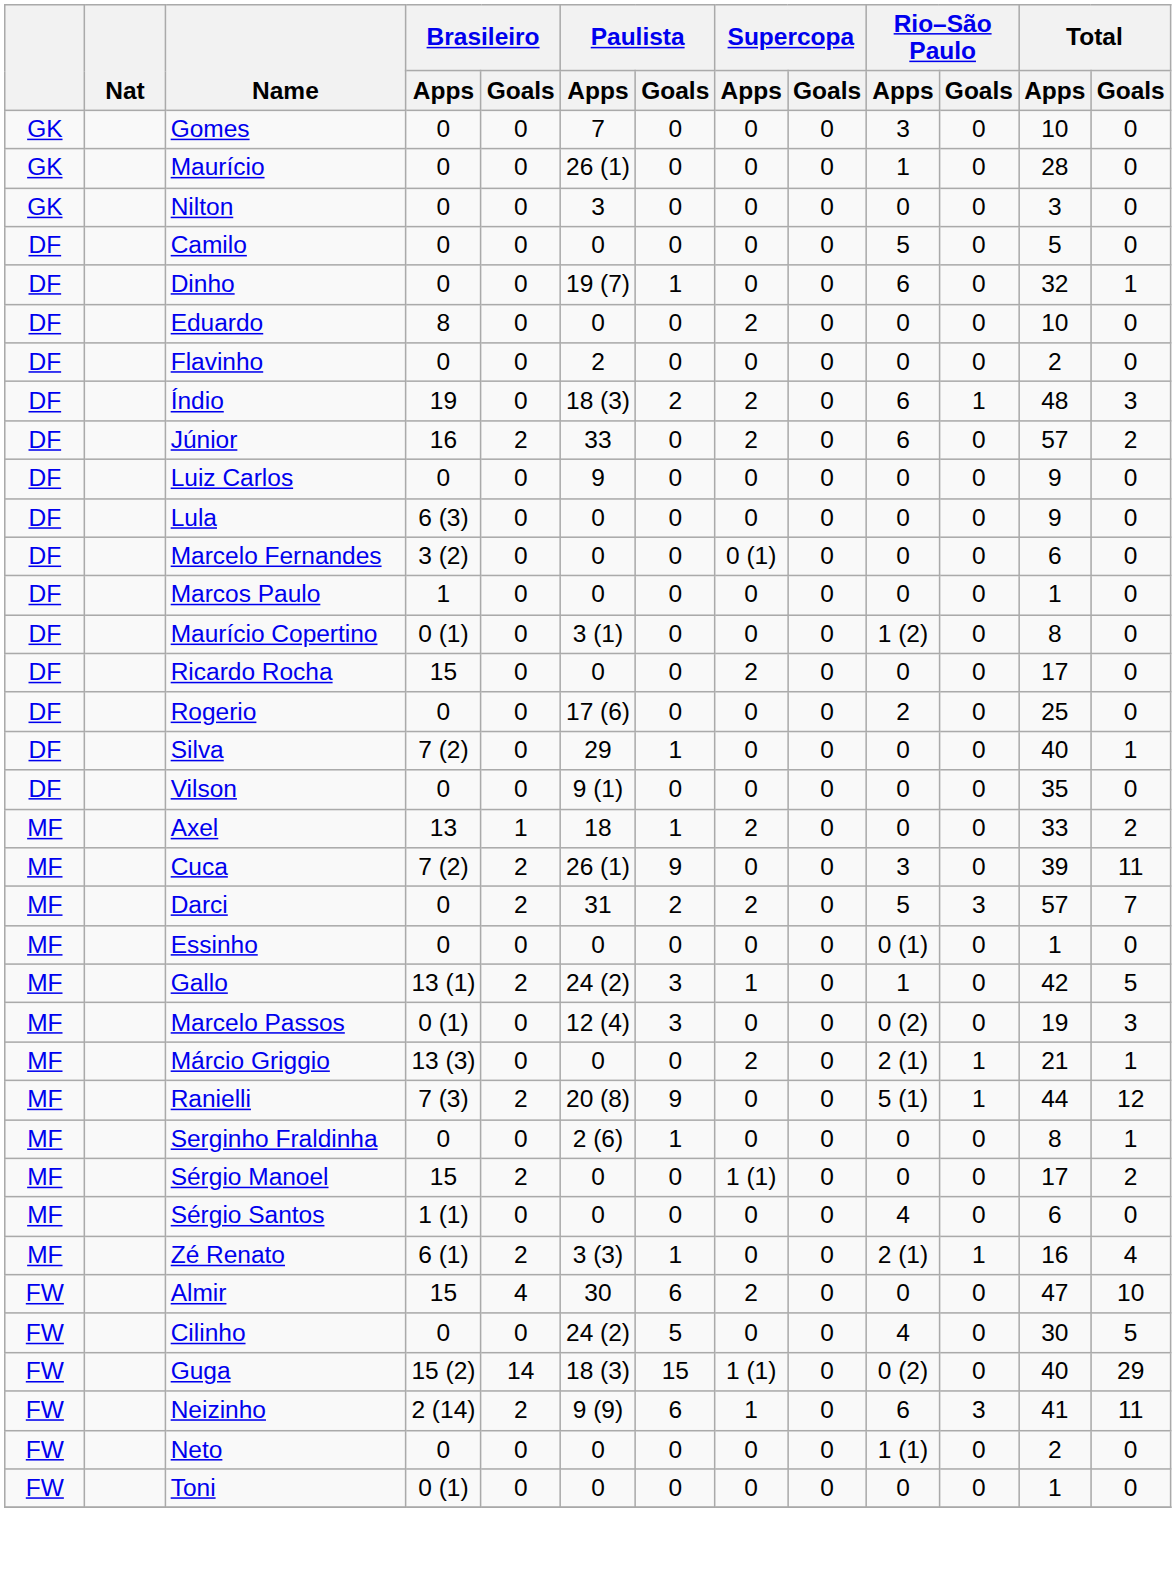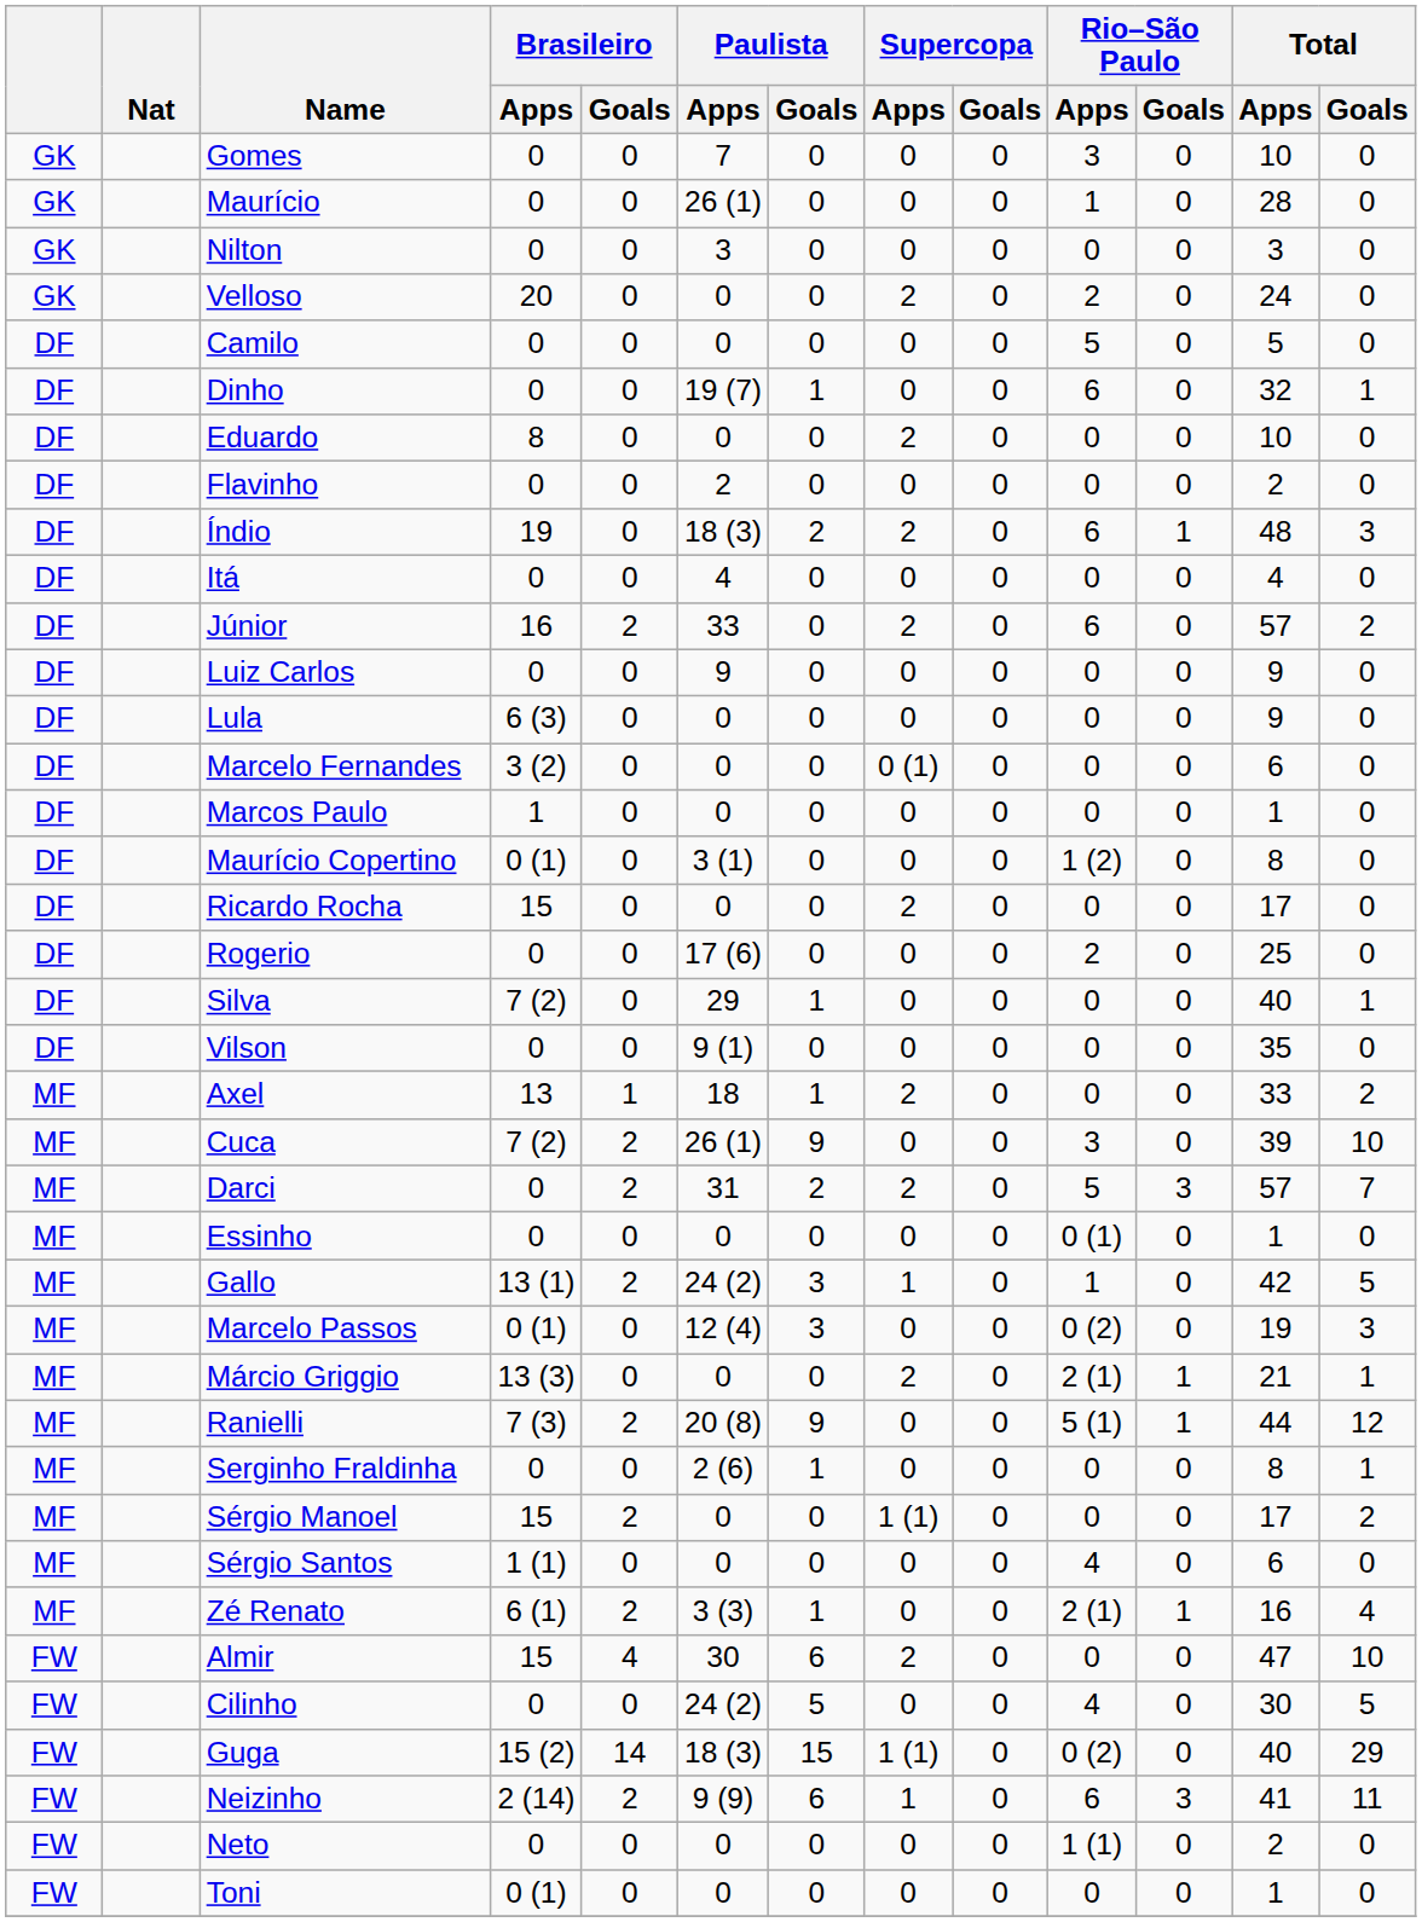 <table class="wikitable sortable" style="text-align:center;">
 <tr>
 <th rowspan="2" width="45" valign="bottom"></th>
 <th rowspan="2" width="45" valign="bottom">Nat</th>
 <th rowspan="2" width="150" valign="bottom">Name</th>
 <th colspan="2" width="85"><a href='#'>Brasileiro</a></th>
 <th colspan="2" width="85"><a href='#'>Paulista</a></th>
 <th colspan="2" width="85"><a href='#'>Supercopa</a></th>
 <th colspan="2" width="85"><a href='#'>Rio–São Paulo</a></th>
 <th colspan="2" width="85">Total</th>
 </tr>
 <tr>
 <th>Apps</th>
 <th>Goals</th>
 <th>Apps</th>
 <th>Goals</th>
 <th>Apps</th>
 <th>Goals</th>
 <th>Apps</th>
 <th>Goals</th>
 <th>Apps</th>
 <th>Goals</th>
 </tr>
 <tr>
 <td><a href='#'>GK</a></td>
 <td></td>
 <td align=left><a href='#'>Gomes</a></td>
 <td>0</td>
 <td>0</td>
 <td>7</td>
 <td>0</td>
 <td>0</td>
 <td>0</td>
 <td>3</td>
 <td>0</td>
 <td>10</td>
 <td>0</td>
 </tr>
 <tr>
 <td><a href='#'>GK</a></td>
 <td></td>
 <td align=left><a href='#'>Maurício</a></td>
 <td>0</td>
 <td>0</td>
 <td>26 (1)</td>
 <td>0</td>
 <td>0</td>
 <td>0</td>
 <td>1</td>
 <td>0</td>
 <td>28</td>
 <td>0</td>
 </tr>
 <tr>
 <td><a href='#'>GK</a></td>
 <td></td>
 <td align=left><a href='#'>Nilton</a></td>
 <td>0</td>
 <td>0</td>
 <td>3</td>
 <td>0</td>
 <td>0</td>
 <td>0</td>
 <td>0</td>
 <td>0</td>
 <td>3</td>
+<td>0</td>
+</tr>
+<tr>
+<td><a href='#'>GK</a></td>
+<td></td>
+<td align=left><a href='#'>Velloso</a></td>
+<td>20</td>
+<td>0</td>
+<td>0</td>
+<td>0</td>
+<td>2</td>
+<td>0</td>
+<td>2</td>
+<td>0</td>
+<td>24</td>
 <td>0</td>
 </tr>
 <tr>
 <td><a href='#'>DF</a></td>
 <td></td>
 <td align=left><a href='#'>Camilo</a></td>
 <td>0</td>
 <td>0</td>
 <td>0</td>
 <td>0</td>
 <td>0</td>
 <td>0</td>
 <td>5</td>
 <td>0</td>
 <td>5</td>
 <td>0</td>
 </tr>
 <tr>
 <td><a href='#'>DF</a></td>
 <td></td>
 <td align=left><a href='#'>Dinho</a></td>
 <td>0</td>
 <td>0</td>
 <td>19 (7)</td>
 <td>1</td>
 <td>0</td>
 <td>0</td>
 <td>6</td>
 <td>0</td>
 <td>32</td>
 <td>1</td>
 </tr>
 <tr>
 <td><a href='#'>DF</a></td>
 <td></td>
 <td align=left><a href='#'>Eduardo</a></td>
 <td>8</td>
 <td>0</td>
 <td>0</td>
 <td>0</td>
 <td>2</td>
 <td>0</td>
 <td>0</td>
 <td>0</td>
 <td>10</td>
 <td>0</td>
 </tr>
 <tr>
 <td><a href='#'>DF</a></td>
 <td></td>
 <td align=left><a href='#'>Flavinho</a></td>
 <td>0</td>
 <td>0</td>
 <td>2</td>
 <td>0</td>
 <td>0</td>
 <td>0</td>
 <td>0</td>
 <td>0</td>
 <td>2</td>
 <td>0</td>
 </tr>
 <tr>
 <td><a href='#'>DF</a></td>
 <td></td>
 <td align=left><a href='#'>Índio</a></td>
 <td>19</td>
 <td>0</td>
 <td>18 (3)</td>
 <td>2</td>
 <td>2</td>
 <td>0</td>
 <td>6</td>
 <td>1</td>
 <td>48</td>
 <td>3</td>
+</tr>
+<tr>
+<td><a href='#'>DF</a></td>
+<td></td>
+<td align=left><a href='#'>Itá</a></td>
+<td>0</td>
+<td>0</td>
+<td>4</td>
+<td>0</td>
+<td>0</td>
+<td>0</td>
+<td>0</td>
+<td>0</td>
+<td>4</td>
+<td>0</td>
 </tr>
 <tr>
 <td><a href='#'>DF</a></td>
 <td></td>
 <td align=left><a href='#'>Júnior</a></td>
 <td>16</td>
 <td>2</td>
 <td>33</td>
 <td>0</td>
 <td>2</td>
 <td>0</td>
 <td>6</td>
 <td>0</td>
 <td>57</td>
 <td>2</td>
 </tr>
 <tr>
 <td><a href='#'>DF</a></td>
 <td></td>
 <td align=left><a href='#'>Luiz Carlos</a></td>
 <td>0</td>
 <td>0</td>
 <td>9</td>
 <td>0</td>
 <td>0</td>
 <td>0</td>
 <td>0</td>
 <td>0</td>
 <td>9</td>
 <td>0</td>
 </tr>
 <tr>
 <td><a href='#'>DF</a></td>
 <td></td>
 <td align=left><a href='#'>Lula</a></td>
 <td>6 (3)</td>
 <td>0</td>
 <td>0</td>
 <td>0</td>
 <td>0</td>
 <td>0</td>
 <td>0</td>
 <td>0</td>
 <td>9</td>
 <td>0</td>
 </tr>
 <tr>
 <td><a href='#'>DF</a></td>
 <td></td>
 <td align=left><a href='#'>Marcelo Fernandes</a></td>
 <td>3 (2)</td>
 <td>0</td>
 <td>0</td>
 <td>0</td>
 <td>0 (1)</td>
 <td>0</td>
 <td>0</td>
 <td>0</td>
 <td>6</td>
 <td>0</td>
 </tr>
 <tr>
 <td><a href='#'>DF</a></td>
 <td></td>
 <td align=left><a href='#'>Marcos Paulo</a></td>
 <td>1</td>
 <td>0</td>
 <td>0</td>
 <td>0</td>
 <td>0</td>
 <td>0</td>
 <td>0</td>
 <td>0</td>
 <td>1</td>
 <td>0</td>
 </tr>
 <tr>
 <td><a href='#'>DF</a></td>
 <td></td>
 <td align=left><a href='#'>Maurício Copertino</a></td>
 <td>0 (1)</td>
 <td>0</td>
 <td>3 (1)</td>
 <td>0</td>
 <td>0</td>
 <td>0</td>
 <td>1 (2)</td>
 <td>0</td>
 <td>8</td>
 <td>0</td>
 </tr>
 <tr>
 <td><a href='#'>DF</a></td>
 <td></td>
 <td align=left><a href='#'>Ricardo Rocha</a></td>
 <td>15</td>
 <td>0</td>
 <td>0</td>
 <td>0</td>
 <td>2</td>
 <td>0</td>
 <td>0</td>
 <td>0</td>
 <td>17</td>
 <td>0</td>
 </tr>
 <tr>
 <td><a href='#'>DF</a></td>
 <td></td>
 <td align=left><a href='#'>Rogerio</a></td>
 <td>0</td>
 <td>0</td>
 <td>17 (6)</td>
 <td>0</td>
 <td>0</td>
 <td>0</td>
 <td>2</td>
 <td>0</td>
 <td>25</td>
 <td>0</td>
 </tr>
 <tr>
 <td><a href='#'>DF</a></td>
 <td></td>
 <td align=left><a href='#'>Silva</a></td>
 <td>7 (2)</td>
 <td>0</td>
 <td>29</td>
 <td>1</td>
 <td>0</td>
 <td>0</td>
 <td>0</td>
 <td>0</td>
 <td>40</td>
 <td>1</td>
 </tr>
 <tr>
 <td><a href='#'>DF</a></td>
 <td></td>
 <td align=left><a href='#'>Vilson</a></td>
 <td>0</td>
 <td>0</td>
 <td>9 (1)</td>
 <td>0</td>
 <td>0</td>
 <td>0</td>
 <td>0</td>
 <td>0</td>
 <td>35</td>
 <td>0</td>
 </tr>
 <tr>
 <td><a href='#'>MF</a></td>
 <td></td>
 <td align=left><a href='#'>Axel</a></td>
 <td>13</td>
 <td>1</td>
 <td>18</td>
 <td>1</td>
 <td>2</td>
 <td>0</td>
 <td>0</td>
 <td>0</td>
 <td>33</td>
 <td>2</td>
 </tr>
 <tr>
 <td><a href='#'>MF</a></td>
 <td></td>
 <td align=left><a href='#'>Cuca</a></td>
 <td>7 (2)</td>
 <td>2</td>
 <td>26 (1)</td>
 <td>9</td>
 <td>0</td>
 <td>0</td>
 <td>3</td>
 <td>0</td>
 <td>39</td>
-<td>11</td>
+<td>10</td>
 </tr>
 <tr>
 <td><a href='#'>MF</a></td>
 <td></td>
 <td align=left><a href='#'>Darci</a></td>
 <td>0</td>
 <td>2</td>
 <td>31</td>
 <td>2</td>
 <td>2</td>
 <td>0</td>
 <td>5</td>
 <td>3</td>
 <td>57</td>
 <td>7</td>
 </tr>
 <tr>
 <td><a href='#'>MF</a></td>
 <td></td>
 <td align=left><a href='#'>Essinho</a></td>
 <td>0</td>
 <td>0</td>
 <td>0</td>
 <td>0</td>
 <td>0</td>
 <td>0</td>
 <td>0 (1)</td>
 <td>0</td>
 <td>1</td>
 <td>0</td>
 </tr>
 <tr>
 <td><a href='#'>MF</a></td>
 <td></td>
 <td align=left><a href='#'>Gallo</a></td>
 <td>13 (1)</td>
 <td>2</td>
 <td>24 (2)</td>
 <td>3</td>
 <td>1</td>
 <td>0</td>
 <td>1</td>
 <td>0</td>
 <td>42</td>
 <td>5</td>
 </tr>
 <tr>
 <td><a href='#'>MF</a></td>
 <td></td>
 <td align=left><a href='#'>Marcelo Passos</a></td>
 <td>0 (1)</td>
 <td>0</td>
 <td>12 (4)</td>
 <td>3</td>
 <td>0</td>
 <td>0</td>
 <td>0 (2)</td>
 <td>0</td>
 <td>19</td>
 <td>3</td>
 </tr>
 <tr>
 <td><a href='#'>MF</a></td>
 <td></td>
 <td align=left><a href='#'>Márcio Griggio</a></td>
 <td>13 (3)</td>
 <td>0</td>
 <td>0</td>
 <td>0</td>
 <td>2</td>
 <td>0</td>
 <td>2 (1)</td>
 <td>1</td>
 <td>21</td>
 <td>1</td>
 </tr>
 <tr>
 <td><a href='#'>MF</a></td>
 <td></td>
 <td align=left><a href='#'>Ranielli</a></td>
 <td>7 (3)</td>
 <td>2</td>
 <td>20 (8)</td>
 <td>9</td>
 <td>0</td>
 <td>0</td>
 <td>5 (1)</td>
 <td>1</td>
 <td>44</td>
 <td>12</td>
 </tr>
 <tr>
 <td><a href='#'>MF</a></td>
 <td></td>
 <td align=left><a href='#'>Serginho Fraldinha</a></td>
 <td>0</td>
 <td>0</td>
 <td>2 (6)</td>
 <td>1</td>
 <td>0</td>
 <td>0</td>
 <td>0</td>
 <td>0</td>
 <td>8</td>
 <td>1</td>
 </tr>
 <tr>
 <td><a href='#'>MF</a></td>
 <td></td>
 <td align=left><a href='#'>Sérgio Manoel</a></td>
 <td>15</td>
 <td>2</td>
 <td>0</td>
 <td>0</td>
 <td>1 (1)</td>
 <td>0</td>
 <td>0</td>
 <td>0</td>
 <td>17</td>
 <td>2</td>
 </tr>
 <tr>
 <td><a href='#'>MF</a></td>
 <td></td>
 <td align=left><a href='#'>Sérgio Santos</a></td>
 <td>1 (1)</td>
 <td>0</td>
 <td>0</td>
 <td>0</td>
 <td>0</td>
 <td>0</td>
 <td>4</td>
 <td>0</td>
 <td>6</td>
 <td>0</td>
 </tr>
 <tr>
 <td><a href='#'>MF</a></td>
 <td></td>
 <td align=left><a href='#'>Zé Renato</a></td>
 <td>6 (1)</td>
 <td>2</td>
 <td>3 (3)</td>
 <td>1</td>
 <td>0</td>
 <td>0</td>
 <td>2 (1)</td>
 <td>1</td>
 <td>16</td>
 <td>4</td>
 </tr>
 <tr>
 <td><a href='#'>FW</a></td>
 <td></td>
 <td align=left><a href='#'>Almir</a></td>
 <td>15</td>
 <td>4</td>
 <td>30</td>
 <td>6</td>
 <td>2</td>
 <td>0</td>
 <td>0</td>
 <td>0</td>
 <td>47</td>
 <td>10</td>
 </tr>
 <tr>
 <td><a href='#'>FW</a></td>
 <td></td>
 <td align=left><a href='#'>Cilinho</a></td>
 <td>0</td>
 <td>0</td>
 <td>24 (2)</td>
 <td>5</td>
 <td>0</td>
 <td>0</td>
 <td>4</td>
 <td>0</td>
 <td>30</td>
 <td>5</td>
 </tr>
 <tr>
 <td><a href='#'>FW</a></td>
 <td></td>
 <td align=left><a href='#'>Guga</a></td>
 <td>15 (2)</td>
 <td>14</td>
 <td>18 (3)</td>
 <td>15</td>
 <td>1 (1)</td>
 <td>0</td>
 <td>0 (2)</td>
 <td>0</td>
 <td>40</td>
 <td>29</td>
 </tr>
 <tr>
 <td><a href='#'>FW</a></td>
 <td></td>
 <td align=left><a href='#'>Neizinho</a></td>
 <td>2 (14)</td>
 <td>2</td>
 <td>9 (9)</td>
 <td>6</td>
 <td>1</td>
 <td>0</td>
 <td>6</td>
 <td>3</td>
 <td>41</td>
 <td>11</td>
 </tr>
 <tr>
 <td><a href='#'>FW</a></td>
 <td></td>
 <td align=left><a href='#'>Neto</a></td>
 <td>0</td>
 <td>0</td>
 <td>0</td>
 <td>0</td>
 <td>0</td>
 <td>0</td>
 <td>1 (1)</td>
 <td>0</td>
 <td>2</td>
 <td>0</td>
 </tr>
 <tr>
 <td><a href='#'>FW</a></td>
 <td></td>
 <td align=left><a href='#'>Toni</a></td>
 <td>0 (1)</td>
 <td>0</td>
 <td>0</td>
 <td>0</td>
 <td>0</td>
 <td>0</td>
 <td>0</td>
 <td>0</td>
 <td>1</td>
 <td>0</td>
 </tr>
 <tr>
 </tr>
 </table>
